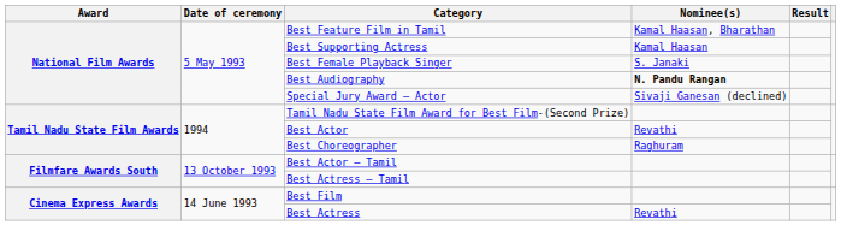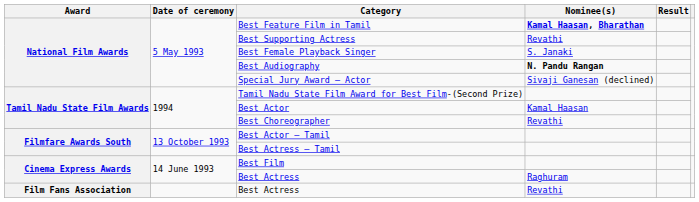 <table class="wikitable plainrowheaders sortable">
 <tr>
 <th scope="col">Award</th>
 <th scope="col">Date of ceremony</th>
 <th scope="col">Category</th>
 <th scope="col">Nominee(s)</th>
 <th scope="col">Result</th>
 <th scope="col" class="unsortable"></th>
 </tr>
 <tr>
 <th rowspan="5" scope="row"><a href='#'>National Film Awards</a></th>
 <td rowspan="5"><a href='#'>5 May 1993</a></td>
 <td><a href='#'>Best Feature Film in Tamil</a></td>
-<td><a href='#'>Kamal Haasan</a>, <a href='#'>Bharathan</a></td>
+<td><strong><a href='#'>Kamal Haasan</a>, <a href='#'>Bharathan</a></strong></td>
 <td></td>
 <td rowspan="5" style="text-align:center;"></td>
 </tr>
 <tr>
 <td><a href='#'>Best Supporting Actress</a></td>
-<td><a href='#'>Kamal Haasan</a></td>
+<td><a href='#'>Revathi</a></td>
 <td></td>
 </tr>
 <tr>
 <td><a href='#'>Best Female Playback Singer</a></td>
 <td><a href='#'>S. Janaki</a></td>
 <td></td>
 </tr>
 <tr>
 <td><a href='#'>Best Audiography</a></td>
 <td><strong>N. Pandu Rangan</strong></td>
 <td></td>
 </tr>
 <tr>
 <td><a href='#'>Special Jury Award – Actor</a></td>
 <td><a href='#'>Sivaji Ganesan</a> (declined)</td>
 <td></td>
 </tr>
 <tr>
 <th rowspan="3" scope="row"><a href='#'>Tamil Nadu State Film Awards</a></th>
 <td rowspan="3"> 1994</td>
 <td><a href='#'>Tamil Nadu State Film Award for Best Film</a>-(Second Prize)</td>
 <td></td>
 <td></td>
 <td rowspan="3" style="text-align:center;"><br></td>
 </tr>
 <tr>
 <td><a href='#'>Best Actor</a></td>
-<td><a href='#'>Revathi</a></td>
+<td><a href='#'>Kamal Haasan</a></td>
 <td></td>
 </tr>
 <tr>
 <td><a href='#'>Best Choreographer</a></td>
-<td><a href='#'>Raghuram</a></td>
+<td><a href='#'>Revathi</a></td>
 <td></td>
 </tr>
 <tr>
 <th rowspan="2" scope="row"><a href='#'>Filmfare Awards South</a></th>
 <td rowspan="2"><a href='#'>13 October 1993</a></td>
 <td><a href='#'>Best Actor – Tamil</a></td>
 <td></td>
 <td></td>
 <td rowspan="2" style="text-align:center;"><br></td>
 </tr>
 <tr>
 <td><a href='#'>Best Actress – Tamil</a></td>
 <td></td>
 <td></td>
 </tr>
 <tr>
 <th rowspan="2" scope="row"><a href='#'>Cinema Express Awards</a></th>
 <td rowspan="2">14 June 1993</td>
 <td><a href='#'>Best Film</a></td>
 <td></td>
 <td></td>
 <td rowspan="2" style="text-align:center;"></td>
 </tr>
 <tr>
 <td><a href='#'>Best Actress</a></td>
+<td><a href='#'>Raghuram</a></td>
+<td></td>
+</tr>
+<tr>
+<th rowspan="1" scope="row">Film Fans Association</th>
+<td rowspan="1"></td>
+<td>Best Actress</td>
 <td><a href='#'>Revathi</a></td>
 <td></td>
+<td rowspan="1" style="text-align:center;"></td>
 </tr>
 </table>
